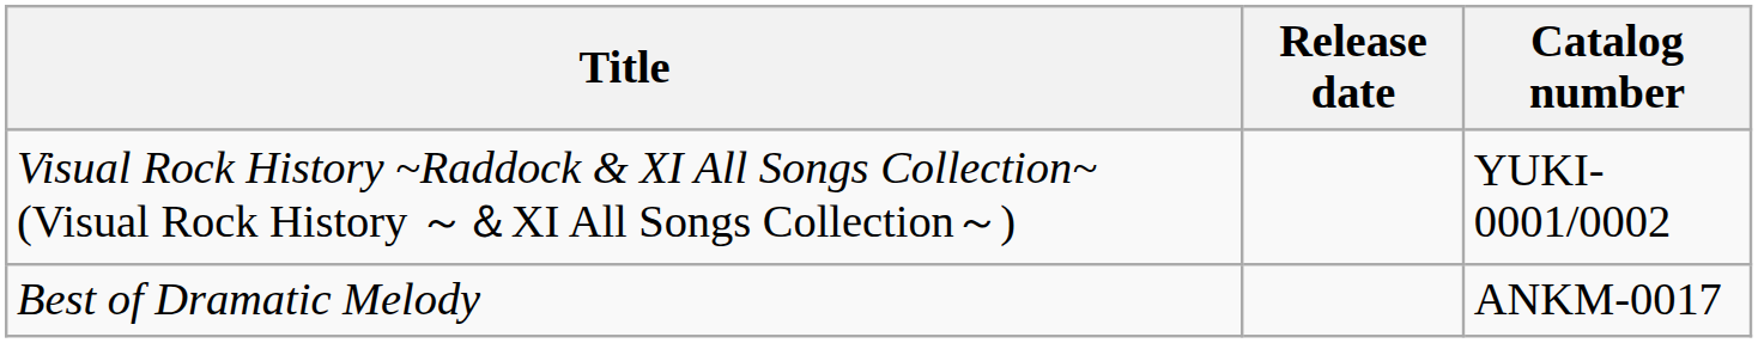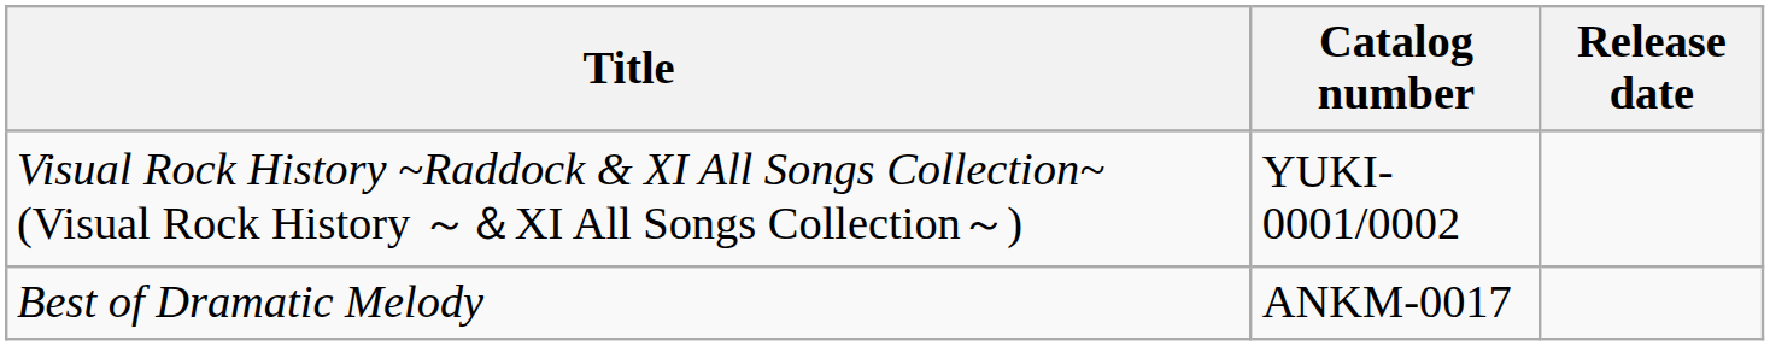 <table class="wikitable">
 <tr>
 <th>Title</th>
+<th>Catalog number</th>
 <th>Release date</th>
-<th>Catalog number</th>
 </tr>
 <tr>
 <td><em>Visual Rock History ~Raddock & XI All Songs Collection~</em> (Visual Rock History ～＆XI All Songs Collection～)</td>
+<td>YUKI-0001/0002</td>
 <td></td>
-<td>YUKI-0001/0002</td>
 </tr>
 <tr>
 <td><em>Best of Dramatic Melody</em></td>
+<td>ANKM-0017</td>
 <td></td>
-<td>ANKM-0017</td>
 </tr>
 </table>
